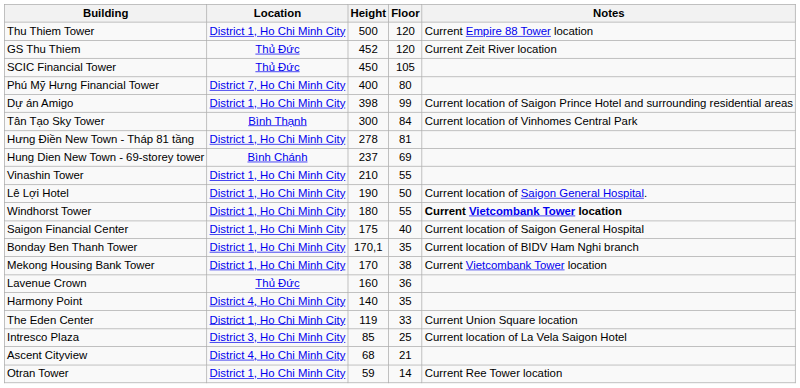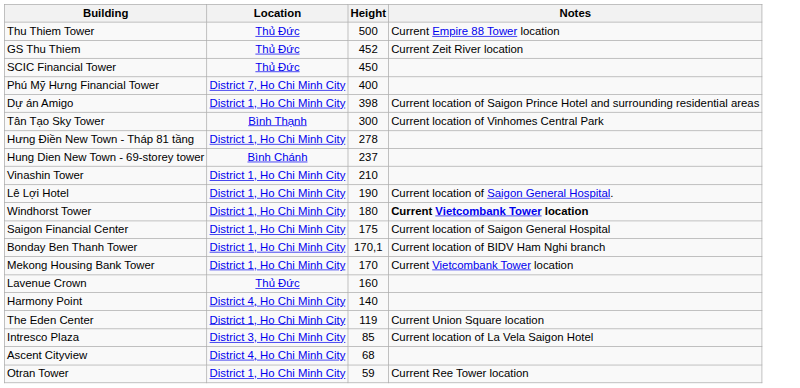 <table class="wikitable sortable collapsible collapsed" style="text-align:center">
 <tr>
 <th>Building</th>
 <th>Location</th>
 <th>Height</th>
-<th>Floor</th>
 <th class="unsortable">Notes</th>
 </tr>
 <tr>
 <td align="left">Thu Thiem Tower</td>
-<td><a href='#'>District 1, Ho Chi Minh City</a></td>
+<td><a href='#'>Thủ Đức</a></td>
 <td>500</td>
-<td>120</td>
 <td align="left">Current <a href='#'>Empire 88 Tower</a> location</td>
 </tr>
 <tr>
 <td align="left">GS Thu Thiem</td>
 <td><a href='#'>Thủ Đức</a></td>
 <td>452</td>
-<td>120</td>
 <td align="left">Current Zeit River location</td>
 </tr>
 <tr>
 <td align="left">SCIC Financial Tower</td>
 <td><a href='#'>Thủ Đức</a></td>
 <td>450</td>
-<td>105</td>
 <td align="left"></td>
 </tr>
 <tr>
 <td align="left">Phú Mỹ Hưng Financial Tower</td>
 <td><a href='#'>District 7, Ho Chi Minh City</a></td>
 <td>400</td>
-<td>80</td>
 <td align="left"></td>
 </tr>
 <tr>
 <td align="left">Dự án Amigo</td>
 <td><a href='#'>District 1, Ho Chi Minh City</a></td>
 <td>398</td>
-<td>99</td>
 <td align="left">Current location of Saigon Prince Hotel and surrounding residential areas</td>
 </tr>
 <tr>
 <td align="left">Tân Tạo Sky Tower</td>
 <td><a href='#'>Bình Thạnh</a></td>
 <td>300</td>
-<td>84</td>
 <td align="left">Current location of Vinhomes Central Park</td>
 </tr>
 <tr>
 <td align="left">Hưng Điền New Town - Tháp 81 tầng</td>
 <td><a href='#'>District 1, Ho Chi Minh City</a></td>
 <td>278</td>
-<td>81</td>
 <td align="left"></td>
 </tr>
 <tr>
 <td align="left">Hung Dien New Town - 69-storey tower</td>
 <td><a href='#'>Bình Chánh</a></td>
 <td>237</td>
-<td>69</td>
 <td align="left"></td>
 </tr>
 <tr>
 <td align="left">Vinashin Tower</td>
 <td><a href='#'>District 1, Ho Chi Minh City</a></td>
 <td>210</td>
-<td>55</td>
 <td align="left"></td>
 </tr>
 <tr>
 <td align="left">Lê Lợi Hotel</td>
 <td><a href='#'>District 1, Ho Chi Minh City</a></td>
 <td>190</td>
-<td>50</td>
 <td align="left">Current location of <a href='#'>Saigon General Hospital</a>.</td>
 </tr>
 <tr>
 <td align="left">Windhorst Tower</td>
 <td><a href='#'>District 1, Ho Chi Minh City</a></td>
 <td>180</td>
-<td>55</td>
 <td align="left"><strong>Current <a href='#'>Vietcombank Tower</a> location</strong></td>
 </tr>
 <tr>
 <td align="left">Saigon Financial Center</td>
 <td><a href='#'>District 1, Ho Chi Minh City</a></td>
 <td>175</td>
-<td>40</td>
 <td align="left">Current location of Saigon General Hospital</td>
 </tr>
 <tr>
 <td align="left">Bonday Ben Thanh Tower</td>
 <td><a href='#'>District 1, Ho Chi Minh City</a></td>
 <td>170,1</td>
-<td>35</td>
 <td align="left">Current location of BIDV Ham Nghi branch</td>
 </tr>
 <tr>
 <td align="left">Mekong Housing Bank Tower</td>
 <td><a href='#'>District 1, Ho Chi Minh City</a></td>
 <td>170</td>
-<td>38</td>
 <td align="left">Current <a href='#'>Vietcombank Tower</a> location</td>
 </tr>
 <tr>
 <td align="left">Lavenue Crown</td>
 <td><a href='#'>Thủ Đức</a></td>
 <td>160</td>
-<td>36</td>
 <td align="left"></td>
 </tr>
 <tr>
 <td align="left">Harmony Point</td>
 <td><a href='#'>District 4, Ho Chi Minh City</a></td>
 <td>140</td>
-<td>35</td>
 <td align="left"></td>
 </tr>
 <tr>
 <td align="left">The Eden Center</td>
 <td><a href='#'>District 1, Ho Chi Minh City</a></td>
 <td>119</td>
-<td>33</td>
 <td align="left">Current Union Square location</td>
 </tr>
 <tr>
 <td align="left">Intresco Plaza</td>
 <td><a href='#'>District 3, Ho Chi Minh City</a></td>
 <td>85</td>
-<td>25</td>
 <td align="left">Current location of La Vela Saigon Hotel</td>
 </tr>
 <tr>
 <td align="left">Ascent Cityview</td>
 <td><a href='#'>District 4, Ho Chi Minh City</a></td>
 <td>68</td>
-<td>21</td>
 <td align="left"></td>
 </tr>
 <tr>
 <td align="left">Otran Tower</td>
 <td><a href='#'>District 1, Ho Chi Minh City</a></td>
 <td>59</td>
-<td>14</td>
 <td align="left">Current Ree Tower location</td>
 </tr>
 </table>
